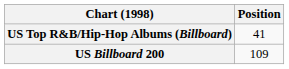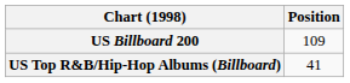 <table class="wikitable sortable plainrowheaders">
 <tr>
 <th>Chart (1998)</th>
 <th>Position</th>
 </tr>
 <tr>
+<th scope="row">US <em>Billboard</em> 200</th>
+<td align="center">109</td>
+</tr>
+<tr>
 <th scope="row">US Top R&B/Hip-Hop Albums (<em>Billboard</em>)</th>
 <td align="center">41</td>
 </tr>
-<tr>
-<th scope="row">US <em>Billboard</em> 200</th>
-<td align="center">109</td>
-</tr>
 </table>
